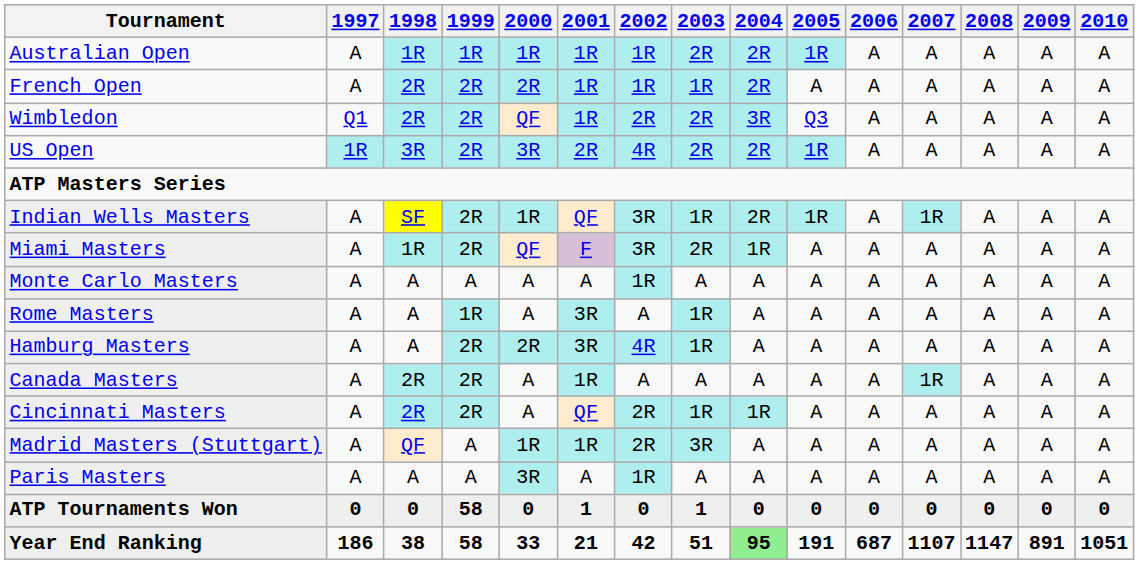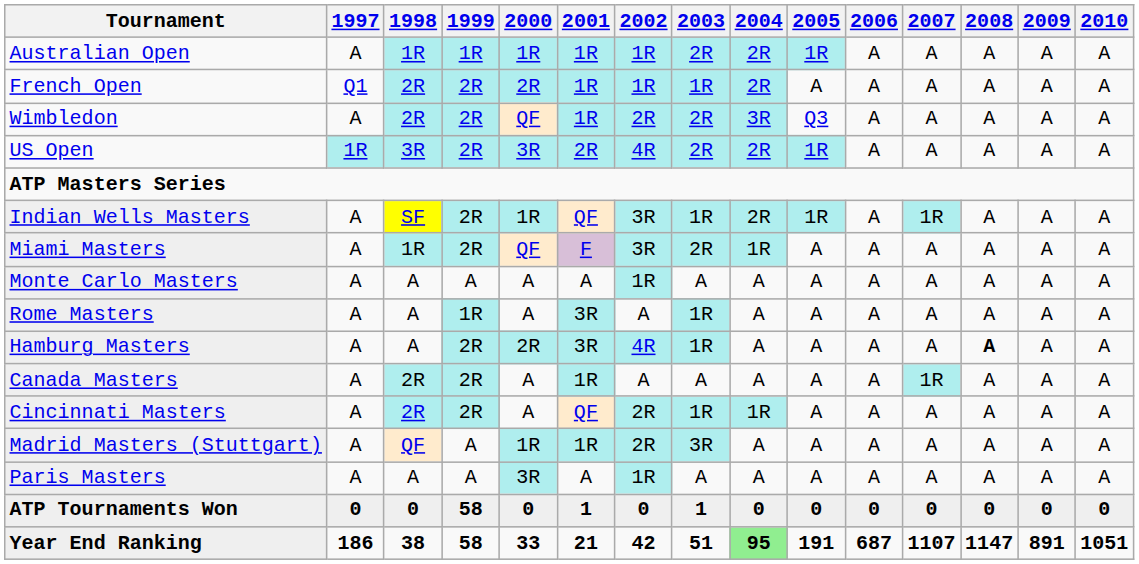 <table class="wikitable">
 <tr>
 <th>Tournament</th>
 <th><a href='#'>1997</a></th>
 <th><a href='#'>1998</a></th>
 <th><a href='#'>1999</a></th>
 <th><a href='#'>2000</a></th>
 <th><a href='#'>2001</a></th>
 <th><a href='#'>2002</a></th>
 <th><a href='#'>2003</a></th>
 <th><a href='#'>2004</a></th>
 <th><a href='#'>2005</a></th>
 <th><a href='#'>2006</a></th>
 <th><a href='#'>2007</a></th>
 <th><a href='#'>2008</a></th>
 <th><a href='#'>2009</a></th>
 <th><a href='#'>2010</a></th>
 </tr>
 <tr>
 <td><a href='#'>Australian Open</a></td>
 <td style="text-align:center;">A</td>
 <td align="center" style="background:#afeeee;"><a href='#'>1R</a></td>
 <td align="center" style="background:#afeeee;"><a href='#'>1R</a></td>
 <td align="center" style="background:#afeeee;"><a href='#'>1R</a></td>
 <td align="center" style="background:#afeeee;"><a href='#'>1R</a></td>
 <td align="center" style="background:#afeeee;"><a href='#'>1R</a></td>
 <td align="center" style="background:#afeeee;"><a href='#'>2R</a></td>
 <td align="center" style="background:#afeeee;"><a href='#'>2R</a></td>
 <td align="center" style="background:#afeeee;"><a href='#'>1R</a></td>
 <td style="text-align:center;">A</td>
 <td style="text-align:center;">A</td>
 <td style="text-align:center;">A</td>
 <td style="text-align:center;">A</td>
 <td style="text-align:center;">A</td>
 </tr>
 <tr>
 <td><a href='#'>French Open</a></td>
-<td style="text-align:center;">A</td>
+<td style="text-align:center;"><a href='#'>Q1</a></td>
 <td align="center" style="background:#afeeee;"><a href='#'>2R</a></td>
 <td align="center" style="background:#afeeee;"><a href='#'>2R</a></td>
 <td align="center" style="background:#afeeee;"><a href='#'>2R</a></td>
 <td align="center" style="background:#afeeee;"><a href='#'>1R</a></td>
 <td align="center" style="background:#afeeee;"><a href='#'>1R</a></td>
 <td align="center" style="background:#afeeee;"><a href='#'>1R</a></td>
 <td align="center" style="background:#afeeee;"><a href='#'>2R</a></td>
 <td style="text-align:center;">A</td>
 <td style="text-align:center;">A</td>
 <td style="text-align:center;">A</td>
 <td style="text-align:center;">A</td>
 <td style="text-align:center;">A</td>
 <td style="text-align:center;">A</td>
 </tr>
 <tr>
 <td><a href='#'>Wimbledon</a></td>
-<td style="text-align:center;"><a href='#'>Q1</a></td>
+<td style="text-align:center;">A</td>
 <td align="center" style="background:#afeeee;"><a href='#'>2R</a></td>
 <td align="center" style="background:#afeeee;"><a href='#'>2R</a></td>
 <td align="center" style="background:#ffebcd;"><a href='#'>QF</a></td>
 <td align="center" style="background:#afeeee;"><a href='#'>1R</a></td>
 <td align="center" style="background:#afeeee;"><a href='#'>2R</a></td>
 <td align="center" style="background:#afeeee;"><a href='#'>2R</a></td>
 <td align="center" style="background:#afeeee;"><a href='#'>3R</a></td>
 <td style="text-align:center;"><a href='#'>Q3</a></td>
 <td style="text-align:center;">A</td>
 <td style="text-align:center;">A</td>
 <td style="text-align:center;">A</td>
 <td style="text-align:center;">A</td>
 <td style="text-align:center;">A</td>
 </tr>
 <tr>
 <td><a href='#'>US Open</a></td>
 <td align="center" style="background:#afeeee;"><a href='#'>1R</a></td>
 <td align="center" style="background:#afeeee;"><a href='#'>3R</a></td>
 <td align="center" style="background:#afeeee;"><a href='#'>2R</a></td>
 <td align="center" style="background:#afeeee;"><a href='#'>3R</a></td>
 <td align="center" style="background:#afeeee;"><a href='#'>2R</a></td>
 <td align="center" style="background:#afeeee;"><a href='#'>4R</a></td>
 <td align="center" style="background:#afeeee;"><a href='#'>2R</a></td>
 <td align="center" style="background:#afeeee;"><a href='#'>2R</a></td>
 <td align="center" style="background:#afeeee;"><a href='#'>1R</a></td>
 <td style="text-align:center;">A</td>
 <td style="text-align:center;">A</td>
 <td style="text-align:center;">A</td>
 <td style="text-align:center;">A</td>
 <td style="text-align:center;">A</td>
 </tr>
 <tr>
 <td colspan="19"><strong>ATP Masters Series</strong></td>
 </tr>
 <tr>
 <td style="background:#EFEFEF;"><a href='#'>Indian Wells Masters</a></td>
 <td style="text-align:center;">A</td>
 <td style="text-align:center; background:yellow;"><a href='#'>SF</a></td>
 <td style="text-align:center; background:#afeeee;">2R</td>
 <td style="text-align:center; background:#afeeee;">1R</td>
 <td style="text-align:center; background:#ffebcd;"><a href='#'>QF</a></td>
 <td style="text-align:center; background:#afeeee;">3R</td>
 <td style="text-align:center; background:#afeeee;">1R</td>
 <td style="text-align:center; background:#afeeee;">2R</td>
 <td style="text-align:center; background:#afeeee;">1R</td>
 <td style="text-align:center;">A</td>
 <td style="text-align:center; background:#afeeee;">1R</td>
 <td style="text-align:center;">A</td>
 <td style="text-align:center;">A</td>
 <td style="text-align:center;">A</td>
 </tr>
 <tr>
 <td style="background:#EFEFEF;"><a href='#'>Miami Masters</a></td>
 <td style="text-align:center;">A</td>
 <td style="text-align:center; background:#afeeee;">1R</td>
 <td style="text-align:center; background:#afeeee;">2R</td>
 <td style="text-align:center; background:#ffebcd;"><a href='#'>QF</a></td>
 <td style="text-align:center; background:thistle;"><a href='#'>F</a></td>
 <td style="text-align:center; background:#afeeee;">3R</td>
 <td style="text-align:center; background:#afeeee;">2R</td>
 <td style="text-align:center; background:#afeeee;">1R</td>
 <td style="text-align:center;">A</td>
 <td style="text-align:center;">A</td>
 <td style="text-align:center;">A</td>
 <td style="text-align:center;">A</td>
 <td style="text-align:center;">A</td>
 <td style="text-align:center;">A</td>
 </tr>
 <tr>
 <td style="background:#EFEFEF;"><a href='#'>Monte Carlo Masters</a></td>
 <td style="text-align:center;">A</td>
 <td style="text-align:center;">A</td>
 <td style="text-align:center;">A</td>
 <td style="text-align:center;">A</td>
 <td style="text-align:center;">A</td>
 <td style="text-align:center; background:#afeeee;">1R</td>
 <td style="text-align:center;">A</td>
 <td style="text-align:center;">A</td>
 <td style="text-align:center;">A</td>
 <td style="text-align:center;">A</td>
 <td style="text-align:center;">A</td>
 <td style="text-align:center;">A</td>
 <td style="text-align:center;">A</td>
 <td style="text-align:center;">A</td>
 </tr>
 <tr>
 <td style="background:#EFEFEF;"><a href='#'>Rome Masters</a></td>
 <td style="text-align:center;">A</td>
 <td style="text-align:center;">A</td>
 <td style="text-align:center; background:#afeeee;">1R</td>
 <td style="text-align:center;">A</td>
 <td style="text-align:center; background:#afeeee;">3R</td>
 <td style="text-align:center;">A</td>
 <td style="text-align:center; background:#afeeee;">1R</td>
 <td style="text-align:center;">A</td>
 <td style="text-align:center;">A</td>
 <td style="text-align:center;">A</td>
 <td style="text-align:center;">A</td>
 <td style="text-align:center;">A</td>
 <td style="text-align:center;">A</td>
 <td style="text-align:center;">A</td>
 </tr>
 <tr>
 <td style="background:#EFEFEF;"><a href='#'>Hamburg Masters</a></td>
 <td style="text-align:center;">A</td>
 <td style="text-align:center;">A</td>
 <td style="text-align:center; background:#afeeee;">2R</td>
 <td style="text-align:center; background:#afeeee;">2R</td>
 <td style="text-align:center; background:#afeeee;">3R</td>
 <td align="center" style="background:#afeeee;"><a href='#'>4R</a></td>
 <td style="text-align:center; background:#afeeee;">1R</td>
 <td style="text-align:center;">A</td>
 <td style="text-align:center;">A</td>
 <td style="text-align:center;">A</td>
 <td style="text-align:center;">A</td>
-<td style="text-align:center;">A</td>
+<td style="text-align:center;"><strong>A</strong></td>
 <td style="text-align:center;">A</td>
 <td style="text-align:center;">A</td>
 </tr>
 <tr>
 <td style="background:#EFEFEF;"><a href='#'>Canada Masters</a></td>
 <td style="text-align:center;">A</td>
 <td style="text-align:center; background:#afeeee;">2R</td>
 <td style="text-align:center; background:#afeeee;">2R</td>
 <td style="text-align:center;">A</td>
 <td style="text-align:center; background:#afeeee;">1R</td>
 <td style="text-align:center;">A</td>
 <td style="text-align:center;">A</td>
 <td style="text-align:center;">A</td>
 <td style="text-align:center;">A</td>
 <td style="text-align:center;">A</td>
 <td style="text-align:center; background:#afeeee;">1R</td>
 <td style="text-align:center;">A</td>
 <td style="text-align:center;">A</td>
 <td style="text-align:center;">A</td>
 </tr>
 <tr>
 <td style="background:#EFEFEF;"><a href='#'>Cincinnati Masters</a></td>
 <td style="text-align:center;">A</td>
 <td align="center" style="background:#afeeee;"><a href='#'>2R</a></td>
 <td style="text-align:center; background:#afeeee;">2R</td>
 <td style="text-align:center;">A</td>
 <td style="text-align:center; background:#ffebcd;"><a href='#'>QF</a></td>
 <td style="text-align:center; background:#afeeee;">2R</td>
 <td style="text-align:center; background:#afeeee;">1R</td>
 <td style="text-align:center; background:#afeeee;">1R</td>
 <td style="text-align:center;">A</td>
 <td style="text-align:center;">A</td>
 <td style="text-align:center;">A</td>
 <td style="text-align:center;">A</td>
 <td style="text-align:center;">A</td>
 <td style="text-align:center;">A</td>
 </tr>
 <tr>
 <td style="background:#EFEFEF;"><a href='#'>Madrid Masters (Stuttgart)</a></td>
 <td style="text-align:center;">A</td>
 <td style="text-align:center; background:#ffebcd;"><a href='#'>QF</a></td>
 <td style="text-align:center;">A</td>
 <td style="text-align:center; background:#afeeee;">1R</td>
 <td style="text-align:center; background:#afeeee;">1R</td>
 <td style="text-align:center; background:#afeeee;">2R</td>
 <td style="text-align:center; background:#afeeee;">3R</td>
 <td style="text-align:center;">A</td>
 <td style="text-align:center;">A</td>
 <td style="text-align:center;">A</td>
 <td style="text-align:center;">A</td>
 <td style="text-align:center;">A</td>
 <td style="text-align:center;">A</td>
 <td style="text-align:center;">A</td>
 </tr>
 <tr>
 <td style="background:#EFEFEF;"><a href='#'>Paris Masters</a></td>
 <td style="text-align:center;">A</td>
 <td style="text-align:center;">A</td>
 <td style="text-align:center;">A</td>
 <td style="text-align:center; background:#afeeee;">3R</td>
 <td style="text-align:center;">A</td>
 <td style="text-align:center; background:#afeeee;">1R</td>
 <td style="text-align:center;">A</td>
 <td style="text-align:center;">A</td>
 <td style="text-align:center;">A</td>
 <td style="text-align:center;">A</td>
 <td style="text-align:center;">A</td>
 <td style="text-align:center;">A</td>
 <td style="text-align:center;">A</td>
 <td style="text-align:center;">A</td>
 </tr>
 <tr style="background:#efefef;">
 <td style="background:#EFEFEF;"><strong>ATP Tournaments Won</strong></td>
 <td style="text-align:center;"><strong>0</strong></td>
 <td style="text-align:center;"><strong>0</strong></td>
 <td style="text-align:center;"><strong>58</strong></td>
 <td style="text-align:center;"><strong>0</strong></td>
 <td style="text-align:center;"><strong>1</strong></td>
 <td style="text-align:center;"><strong>0</strong></td>
 <td style="text-align:center;"><strong>1</strong></td>
 <td style="text-align:center;"><strong>0</strong></td>
 <td style="text-align:center;"><strong>0</strong></td>
 <td style="text-align:center;"><strong>0</strong></td>
 <td style="text-align:center;"><strong>0</strong></td>
 <td style="text-align:center;"><strong>0</strong></td>
 <td style="text-align:center;"><strong>0</strong></td>
 <td style="text-align:center;"><strong>0</strong></td>
 </tr>
 <tr>
 <td style="background:#EFEFEF;"><strong>Year End Ranking</strong></td>
 <td style="text-align:center;"><strong>186</strong></td>
 <td style="text-align:center;"><strong>38</strong></td>
 <td style="text-align:center;"><strong>58</strong></td>
 <td style="text-align:center;"><strong>33</strong></td>
 <td style="text-align:center;"><strong>21</strong></td>
 <td style="text-align:center;"><strong>42</strong></td>
 <td style="text-align:center;"><strong>51</strong></td>
 <td style="background: lightgreen; text-align:center;"><strong>95</strong></td>
 <td style="text-align:center;"><strong>191</strong></td>
 <td style="text-align:center;"><strong>687</strong></td>
 <td style="text-align:center;"><strong>1107</strong></td>
 <td style="text-align:center;"><strong>1147</strong></td>
 <td style="text-align:center;"><strong>891</strong></td>
 <td style="text-align:center;"><strong>1051</strong></td>
 </tr>
 </table>
